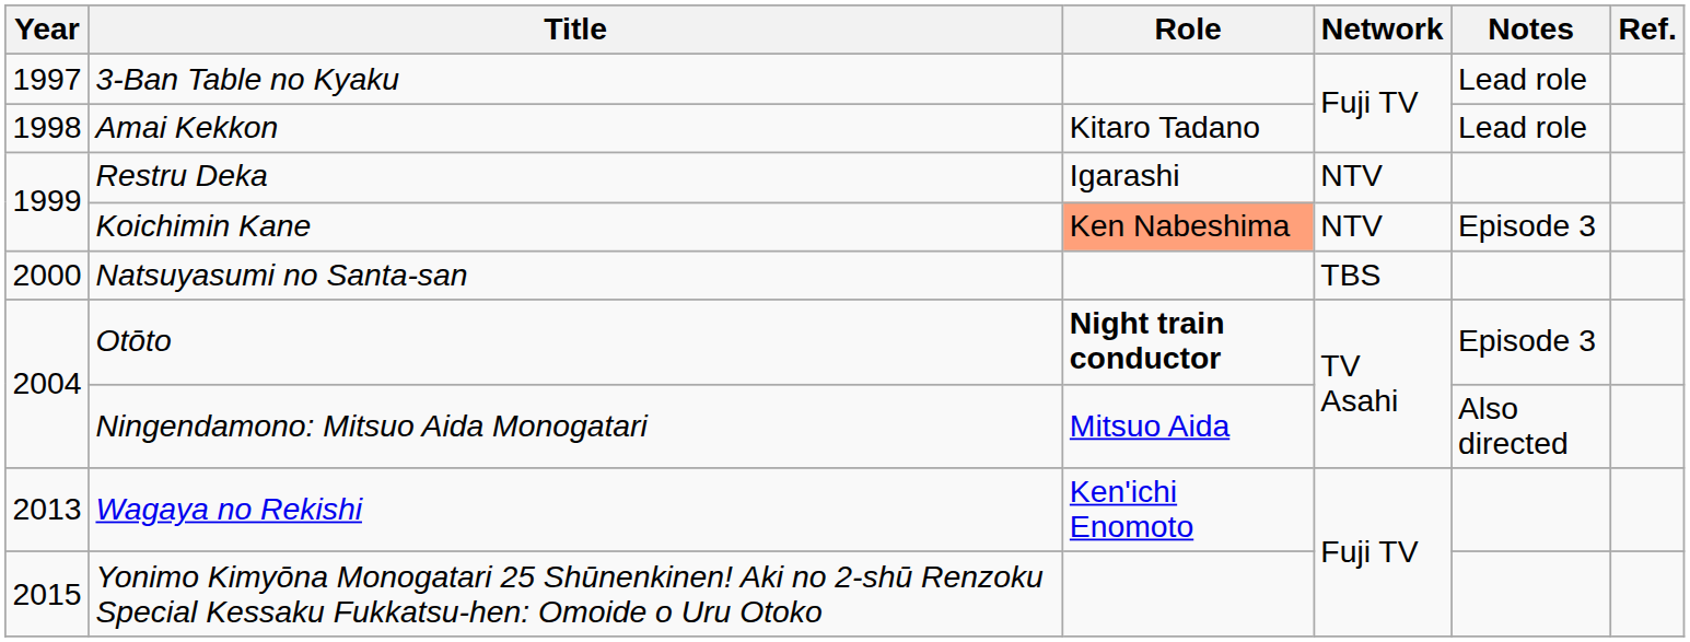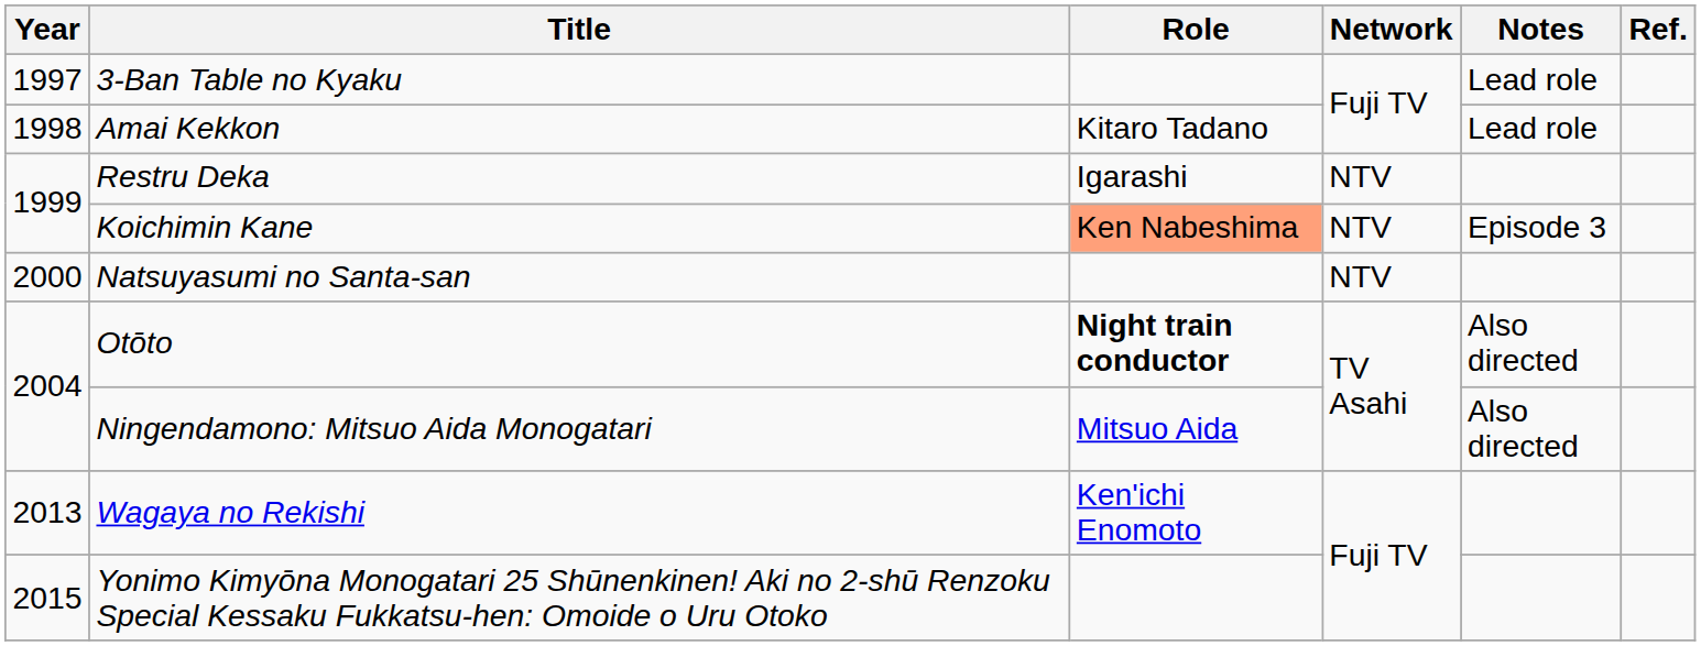 <table class="wikitable">
 <tr>
 <th>Year</th>
 <th>Title</th>
 <th>Role</th>
 <th>Network</th>
 <th>Notes</th>
 <th>Ref.</th>
 </tr>
 <tr>
 <td>1997</td>
 <td><em>3-Ban Table no Kyaku</em></td>
 <td></td>
 <td rowspan="2">Fuji TV</td>
 <td>Lead role</td>
 <td></td>
 </tr>
 <tr>
 <td>1998</td>
 <td><em>Amai Kekkon</em></td>
 <td>Kitaro Tadano</td>
 <td>Lead role</td>
 <td></td>
 </tr>
 <tr>
 <td rowspan="2">1999</td>
 <td><em>Restru Deka</em></td>
 <td>Igarashi</td>
 <td>NTV</td>
 <td></td>
 <td></td>
 </tr>
 <tr>
 <td><em>Koichimin Kane</em></td>
 <td style="background: lightsalmon;">Ken Nabeshima</td>
 <td>NTV</td>
 <td>Episode 3</td>
 <td></td>
 </tr>
 <tr>
 <td>2000</td>
 <td><em>Natsuyasumi no Santa-san</em></td>
 <td></td>
-<td>TBS</td>
+<td>NTV</td>
 <td></td>
 <td></td>
 </tr>
 <tr>
 <td rowspan="2">2004</td>
 <td><em>Otōto</em></td>
 <td><strong>Night train conductor</strong></td>
 <td rowspan="2">TV Asahi</td>
-<td>Episode 3</td>
+<td>Also directed</td>
 <td></td>
 </tr>
 <tr>
 <td><em>Ningendamono: Mitsuo Aida Monogatari</em></td>
 <td><a href='#'>Mitsuo Aida</a></td>
 <td>Also directed</td>
 <td></td>
 </tr>
 <tr>
 <td>2013</td>
 <td><em><a href='#'>Wagaya no Rekishi</a></em></td>
 <td><a href='#'>Ken'ichi Enomoto</a></td>
 <td rowspan="2">Fuji TV</td>
 <td></td>
 <td></td>
 </tr>
 <tr>
 <td>2015</td>
 <td><em>Yonimo Kimyōna Monogatari 25 Shūnenkinen! Aki no 2-shū Renzoku Special Kessaku Fukkatsu-hen: Omoide o Uru Otoko</em></td>
 <td></td>
 <td></td>
 <td></td>
 </tr>
 </table>
